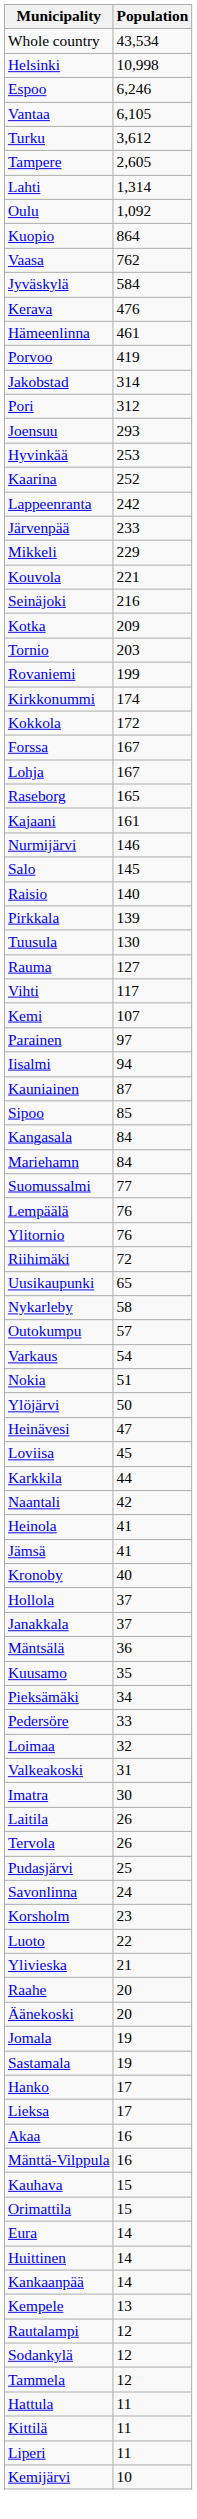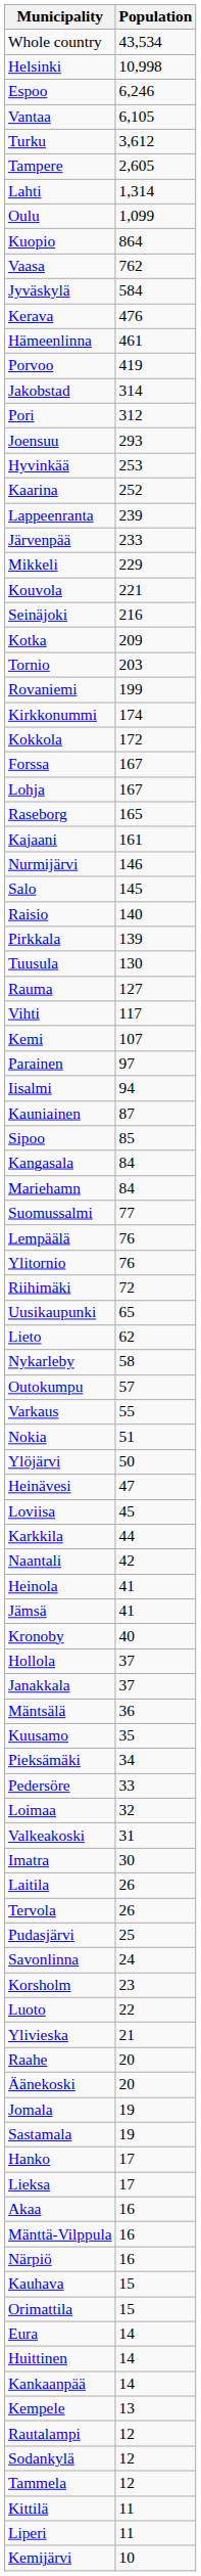 <table role="presentation" class="wikitable sortable mw-collapsible mw-collapsed">
 <tr>
 <th>Municipality</th>
 <th>Population</th>
 </tr>
 <tr>
 <td>Whole country</td>
 <td>43,534</td>
 </tr>
 <tr>
 <td><a href='#'>Helsinki</a></td>
 <td>10,998</td>
 </tr>
 <tr>
 <td><a href='#'>Espoo</a></td>
 <td>6,246</td>
 </tr>
 <tr>
 <td><a href='#'>Vantaa</a></td>
 <td>6,105</td>
 </tr>
 <tr>
 <td><a href='#'>Turku</a></td>
 <td>3,612</td>
 </tr>
 <tr>
 <td><a href='#'>Tampere</a></td>
 <td>2,605</td>
 </tr>
 <tr>
 <td><a href='#'>Lahti</a></td>
 <td>1,314</td>
 </tr>
 <tr>
 <td><a href='#'>Oulu</a></td>
-<td>1,092</td>
+<td>1,099</td>
 </tr>
 <tr>
 <td><a href='#'>Kuopio</a></td>
 <td>864</td>
 </tr>
 <tr>
 <td><a href='#'>Vaasa</a></td>
 <td>762</td>
 </tr>
 <tr>
 <td><a href='#'>Jyväskylä</a></td>
 <td>584</td>
 </tr>
 <tr>
 <td><a href='#'>Kerava</a></td>
 <td>476</td>
 </tr>
 <tr>
 <td><a href='#'>Hämeenlinna</a></td>
 <td>461</td>
 </tr>
 <tr>
 <td><a href='#'>Porvoo</a></td>
 <td>419</td>
 </tr>
 <tr>
 <td><a href='#'>Jakobstad</a></td>
 <td>314</td>
 </tr>
 <tr>
 <td><a href='#'>Pori</a></td>
 <td>312</td>
 </tr>
 <tr>
 <td><a href='#'>Joensuu</a></td>
 <td>293</td>
 </tr>
 <tr>
 <td><a href='#'>Hyvinkää</a></td>
 <td>253</td>
 </tr>
 <tr>
 <td><a href='#'>Kaarina</a></td>
 <td>252</td>
 </tr>
 <tr>
 <td><a href='#'>Lappeenranta</a></td>
-<td>242</td>
+<td>239</td>
 </tr>
 <tr>
 <td><a href='#'>Järvenpää</a></td>
 <td>233</td>
 </tr>
 <tr>
 <td><a href='#'>Mikkeli</a></td>
 <td>229</td>
 </tr>
 <tr>
 <td><a href='#'>Kouvola</a></td>
 <td>221</td>
 </tr>
 <tr>
 <td><a href='#'>Seinäjoki</a></td>
 <td>216</td>
 </tr>
 <tr>
 <td><a href='#'>Kotka</a></td>
 <td>209</td>
 </tr>
 <tr>
 <td><a href='#'>Tornio</a></td>
 <td>203</td>
 </tr>
 <tr>
 <td><a href='#'>Rovaniemi</a></td>
 <td>199</td>
 </tr>
 <tr>
 <td><a href='#'>Kirkkonummi</a></td>
 <td>174</td>
 </tr>
 <tr>
 <td><a href='#'>Kokkola</a></td>
 <td>172</td>
 </tr>
 <tr>
 <td><a href='#'>Forssa</a></td>
 <td>167</td>
 </tr>
 <tr>
 <td><a href='#'>Lohja</a></td>
 <td>167</td>
 </tr>
 <tr>
 <td><a href='#'>Raseborg</a></td>
 <td>165</td>
 </tr>
 <tr>
 <td><a href='#'>Kajaani</a></td>
 <td>161</td>
 </tr>
 <tr>
 <td><a href='#'>Nurmijärvi</a></td>
 <td>146</td>
 </tr>
 <tr>
 <td><a href='#'>Salo</a></td>
 <td>145</td>
 </tr>
 <tr>
 <td><a href='#'>Raisio</a></td>
 <td>140</td>
 </tr>
 <tr>
 <td><a href='#'>Pirkkala</a></td>
 <td>139</td>
 </tr>
 <tr>
 <td><a href='#'>Tuusula</a></td>
 <td>130</td>
 </tr>
 <tr>
 <td><a href='#'>Rauma</a></td>
 <td>127</td>
 </tr>
 <tr>
 <td><a href='#'>Vihti</a></td>
 <td>117</td>
 </tr>
 <tr>
 <td><a href='#'>Kemi</a></td>
 <td>107</td>
 </tr>
 <tr>
 <td><a href='#'>Parainen</a></td>
 <td>97</td>
 </tr>
 <tr>
 <td><a href='#'>Iisalmi</a></td>
 <td>94</td>
 </tr>
 <tr>
 <td><a href='#'>Kauniainen</a></td>
 <td>87</td>
 </tr>
 <tr>
 <td><a href='#'>Sipoo</a></td>
 <td>85</td>
 </tr>
 <tr>
 <td><a href='#'>Kangasala</a></td>
 <td>84</td>
 </tr>
 <tr>
 <td><a href='#'>Mariehamn</a></td>
 <td>84</td>
 </tr>
 <tr>
 <td><a href='#'>Suomussalmi</a></td>
 <td>77</td>
 </tr>
 <tr>
 <td><a href='#'>Lempäälä</a></td>
 <td>76</td>
 </tr>
 <tr>
 <td><a href='#'>Ylitornio</a></td>
 <td>76</td>
 </tr>
 <tr>
 <td><a href='#'>Riihimäki</a></td>
 <td>72</td>
 </tr>
 <tr>
 <td><a href='#'>Uusikaupunki</a></td>
 <td>65</td>
 </tr>
 <tr>
+<td><a href='#'>Lieto</a></td>
+<td>62</td>
+</tr>
+<tr>
 <td><a href='#'>Nykarleby</a></td>
 <td>58</td>
 </tr>
 <tr>
 <td><a href='#'>Outokumpu</a></td>
 <td>57</td>
 </tr>
 <tr>
 <td><a href='#'>Varkaus</a></td>
-<td>54</td>
+<td>55</td>
 </tr>
 <tr>
 <td><a href='#'>Nokia</a></td>
 <td>51</td>
 </tr>
 <tr>
 <td><a href='#'>Ylöjärvi</a></td>
 <td>50</td>
 </tr>
 <tr>
 <td><a href='#'>Heinävesi</a></td>
 <td>47</td>
 </tr>
 <tr>
 <td><a href='#'>Loviisa</a></td>
 <td>45</td>
 </tr>
 <tr>
 <td><a href='#'>Karkkila</a></td>
 <td>44</td>
 </tr>
 <tr>
 <td><a href='#'>Naantali</a></td>
 <td>42</td>
 </tr>
 <tr>
 <td><a href='#'>Heinola</a></td>
 <td>41</td>
 </tr>
 <tr>
 <td><a href='#'>Jämsä</a></td>
 <td>41</td>
 </tr>
 <tr>
 <td><a href='#'>Kronoby</a></td>
 <td>40</td>
 </tr>
 <tr>
 <td><a href='#'>Hollola</a></td>
 <td>37</td>
 </tr>
 <tr>
 <td><a href='#'>Janakkala</a></td>
 <td>37</td>
 </tr>
 <tr>
 <td><a href='#'>Mäntsälä</a></td>
 <td>36</td>
 </tr>
 <tr>
 <td><a href='#'>Kuusamo</a></td>
 <td>35</td>
 </tr>
 <tr>
 <td><a href='#'>Pieksämäki</a></td>
 <td>34</td>
 </tr>
 <tr>
 <td><a href='#'>Pedersöre</a></td>
 <td>33</td>
 </tr>
 <tr>
 <td><a href='#'>Loimaa</a></td>
 <td>32</td>
 </tr>
 <tr>
 <td><a href='#'>Valkeakoski</a></td>
 <td>31</td>
 </tr>
 <tr>
 <td><a href='#'>Imatra</a></td>
 <td>30</td>
 </tr>
 <tr>
 <td><a href='#'>Laitila</a></td>
 <td>26</td>
 </tr>
 <tr>
 <td><a href='#'>Tervola</a></td>
 <td>26</td>
 </tr>
 <tr>
 <td><a href='#'>Pudasjärvi</a></td>
 <td>25</td>
 </tr>
 <tr>
 <td><a href='#'>Savonlinna</a></td>
 <td>24</td>
 </tr>
 <tr>
 <td><a href='#'>Korsholm</a></td>
 <td>23</td>
 </tr>
 <tr>
 <td><a href='#'>Luoto</a></td>
 <td>22</td>
 </tr>
 <tr>
 <td><a href='#'>Ylivieska</a></td>
 <td>21</td>
 </tr>
 <tr>
 <td><a href='#'>Raahe</a></td>
 <td>20</td>
 </tr>
 <tr>
 <td><a href='#'>Äänekoski</a></td>
 <td>20</td>
 </tr>
 <tr>
 <td><a href='#'>Jomala</a></td>
 <td>19</td>
 </tr>
 <tr>
 <td><a href='#'>Sastamala</a></td>
 <td>19</td>
 </tr>
 <tr>
 <td><a href='#'>Hanko</a></td>
 <td>17</td>
 </tr>
 <tr>
 <td><a href='#'>Lieksa</a></td>
 <td>17</td>
 </tr>
 <tr>
 <td><a href='#'>Akaa</a></td>
 <td>16</td>
 </tr>
 <tr>
 <td><a href='#'>Mänttä-Vilppula</a></td>
 <td>16</td>
 </tr>
 <tr>
+<td><a href='#'>Närpiö</a></td>
+<td>16</td>
+</tr>
+<tr>
 <td><a href='#'>Kauhava</a></td>
 <td>15</td>
 </tr>
 <tr>
 <td><a href='#'>Orimattila</a></td>
 <td>15</td>
 </tr>
 <tr>
 <td><a href='#'>Eura</a></td>
 <td>14</td>
 </tr>
 <tr>
 <td><a href='#'>Huittinen</a></td>
 <td>14</td>
 </tr>
 <tr>
 <td><a href='#'>Kankaanpää</a></td>
 <td>14</td>
 </tr>
 <tr>
 <td><a href='#'>Kempele</a></td>
 <td>13</td>
 </tr>
 <tr>
 <td><a href='#'>Rautalampi</a></td>
 <td>12</td>
 </tr>
 <tr>
 <td><a href='#'>Sodankylä</a></td>
 <td>12</td>
 </tr>
 <tr>
 <td><a href='#'>Tammela</a></td>
 <td>12</td>
 </tr>
 <tr>
-<td><a href='#'>Hattula</a></td>
-<td>11</td>
-</tr>
-<tr>
 <td><a href='#'>Kittilä</a></td>
 <td>11</td>
 </tr>
 <tr>
 <td><a href='#'>Liperi</a></td>
 <td>11</td>
 </tr>
 <tr>
 <td><a href='#'>Kemijärvi</a></td>
 <td>10</td>
 </tr>
 </table>
